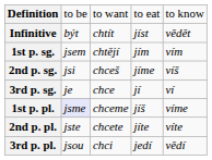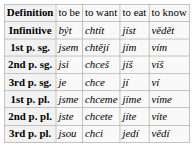 <table class=wikitable>
 <tr>
 <th>Definition</th>
 <td>to be</td>
 <td>to want</td>
 <td>to eat</td>
 <td>to know</td>
 </tr>
 <tr>
 <th>Infinitive</th>
 <td><em>být</em></td>
 <td><em>chtít</em></td>
 <td><em>jíst</em></td>
 <td><em>vědět</em></td>
 </tr>
 <tr>
 <th>1st p. sg.</th>
 <td><em>jsem</em></td>
 <td><em>chtějí</em></td>
 <td><em>jím</em></td>
 <td><em>vím</em></td>
 </tr>
 <tr>
 <th>2nd p. sg.</th>
 <td><em>jsi</em></td>
 <td><em>chceš</em></td>
-<td><em>jíme</em></td>
+<td><em>jíš</em></td>
 <td><em>víš</em></td>
 </tr>
 <tr>
 <th>3rd p. sg.</th>
 <td><em>je</em></td>
 <td><em>chce</em></td>
 <td><em>jí</em></td>
 <td><em>ví</em></td>
 </tr>
 <tr>
 <th>1st p. pl.</th>
-<td style="background: lavender;"><em>jsme</em></td>
+<td><em>jsme</em></td>
 <td><em>chceme</em></td>
-<td><em>jíš</em></td>
+<td><em>jíme</em></td>
 <td><em>víme</em></td>
 </tr>
 <tr>
 <th>2nd p. pl.</th>
 <td><em>jste</em></td>
 <td><em>chcete</em></td>
 <td><em>jíte</em></td>
 <td><em>víte</em></td>
 </tr>
 <tr>
 <th>3rd p. pl.</th>
 <td><em>jsou</em></td>
 <td><em>chci</em></td>
 <td><em>jedí</em></td>
 <td><em>vědí</em></td>
 </tr>
 </table>
